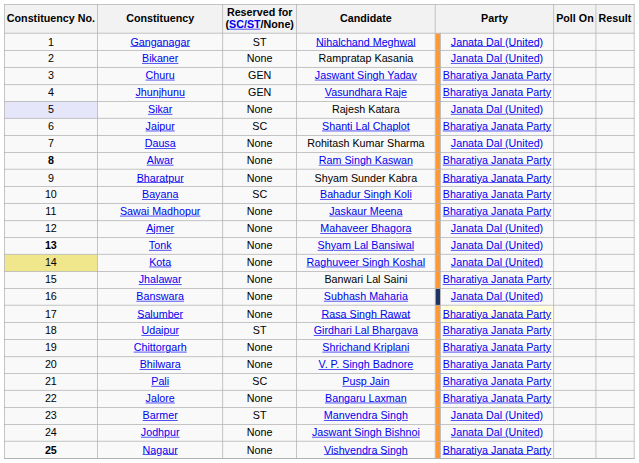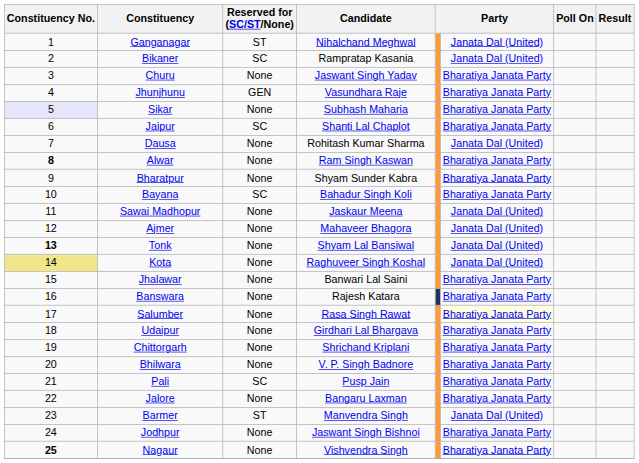 <table class="wikitable sortable" style="text-align:center">
 <tr>
 <th>Constituency No.</th>
 <th style="width:180px;">Constituency</th>
 <th>Reserved for<br>(<a href='#'>SC/ST</a>/None)</th>
 <th style="width:200px;">Candidate</th>
 <th colspan="2">Party</th>
 <th>Poll On</th>
 <th>Result</th>
 </tr>
 <tr>
 <td>1</td>
 <td><a href='#'>Ganganagar</a></td>
 <td>ST</td>
 <td><a href='#'>Nihalchand Meghwal</a></td>
 <td bgcolor=#FF9933></td>
 <td><a href='#'>Janata Dal (United)</a></td>
 <td></td>
 <td></td>
 </tr>
 <tr>
 <td>2</td>
 <td><a href='#'>Bikaner</a></td>
-<td>None</td>
+<td>SC</td>
 <td>Rampratap Kasania</td>
 <td bgcolor=#FF9933></td>
 <td><a href='#'>Janata Dal (United)</a></td>
 <td></td>
 <td></td>
 </tr>
 <tr>
 <td>3</td>
 <td><a href='#'>Churu</a></td>
-<td>GEN</td>
+<td>None</td>
 <td><a href='#'>Jaswant Singh Yadav</a></td>
 <td bgcolor=#FF9933></td>
 <td><a href='#'>Bharatiya Janata Party</a></td>
 <td></td>
 <td></td>
 </tr>
 <tr>
 <td>4</td>
 <td><a href='#'>Jhunjhunu</a></td>
 <td>GEN</td>
 <td><a href='#'>Vasundhara Raje</a></td>
 <td bgcolor=#FF9933></td>
 <td><a href='#'>Bharatiya Janata Party</a></td>
 <td></td>
 <td></td>
 </tr>
 <tr>
 <td style="background: lavender;">5</td>
 <td><a href='#'>Sikar</a></td>
 <td>None</td>
-<td>Rajesh Katara</td>
+<td><a href='#'>Subhash Maharia</a></td>
 <td bgcolor=#FF9933></td>
-<td><a href='#'>Janata Dal (United)</a></td>
+<td><a href='#'>Bharatiya Janata Party</a></td>
 <td></td>
 <td></td>
 </tr>
 <tr>
 <td>6</td>
 <td><a href='#'>Jaipur</a></td>
 <td>SC</td>
 <td><a href='#'>Shanti Lal Chaplot</a></td>
 <td bgcolor=#FF9933></td>
 <td><a href='#'>Bharatiya Janata Party</a></td>
 <td></td>
 <td></td>
 </tr>
 <tr>
 <td>7</td>
 <td><a href='#'>Dausa</a></td>
 <td>None</td>
 <td>Rohitash Kumar Sharma</td>
 <td bgcolor=#FF9933></td>
 <td><a href='#'>Janata Dal (United)</a></td>
 <td></td>
 <td></td>
 </tr>
 <tr>
 <td><strong>8</strong></td>
 <td><a href='#'>Alwar</a></td>
 <td>None</td>
 <td><a href='#'>Ram Singh Kaswan</a></td>
 <td bgcolor=#FF9933></td>
 <td><a href='#'>Bharatiya Janata Party</a></td>
 <td></td>
 <td></td>
 </tr>
 <tr>
 <td>9</td>
 <td><a href='#'>Bharatpur</a></td>
 <td>None</td>
 <td>Shyam Sunder Kabra</td>
 <td bgcolor=#FF9933></td>
 <td><a href='#'>Bharatiya Janata Party</a></td>
 <td></td>
 <td></td>
 </tr>
 <tr>
 <td>10</td>
 <td><a href='#'>Bayana</a></td>
 <td>SC</td>
 <td><a href='#'>Bahadur Singh Koli</a></td>
 <td bgcolor=#FF9933></td>
 <td><a href='#'>Bharatiya Janata Party</a></td>
 <td></td>
 <td></td>
 </tr>
 <tr>
 <td>11</td>
 <td><a href='#'>Sawai Madhopur</a></td>
 <td>None</td>
 <td><a href='#'>Jaskaur Meena</a></td>
 <td bgcolor=#FF9933></td>
-<td><a href='#'>Bharatiya Janata Party</a></td>
+<td><a href='#'>Janata Dal (United)</a></td>
 <td></td>
 <td></td>
 </tr>
 <tr>
 <td>12</td>
 <td><a href='#'>Ajmer</a></td>
 <td>None</td>
 <td><a href='#'>Mahaveer Bhagora</a></td>
 <td bgcolor=#FF9933></td>
 <td><a href='#'>Janata Dal (United)</a></td>
 <td></td>
 <td></td>
 </tr>
 <tr>
 <td><strong>13</strong></td>
 <td><a href='#'>Tonk</a></td>
 <td>None</td>
 <td><a href='#'>Shyam Lal Bansiwal</a></td>
 <td bgcolor=#FF9933></td>
 <td><a href='#'>Janata Dal (United)</a></td>
 <td></td>
 <td></td>
 </tr>
 <tr>
 <td style="background: khaki;">14</td>
 <td><a href='#'>Kota</a></td>
 <td>None</td>
 <td><a href='#'>Raghuveer Singh Koshal</a></td>
 <td bgcolor=#FF9933></td>
 <td><a href='#'>Janata Dal (United)</a></td>
 <td></td>
 <td></td>
 </tr>
 <tr>
 <td>15</td>
 <td><a href='#'>Jhalawar</a></td>
 <td>None</td>
 <td>Banwari Lal Saini</td>
 <td bgcolor=#FF9933></td>
 <td><a href='#'>Bharatiya Janata Party</a></td>
 <td></td>
 <td></td>
 </tr>
 <tr>
 <td>16</td>
 <td><a href='#'>Banswara</a></td>
 <td>None</td>
-<td><a href='#'>Subhash Maharia</a></td>
+<td>Rajesh Katara</td>
 <td bgcolor=#1D3463></td>
-<td><a href='#'>Janata Dal (United)</a></td>
+<td><a href='#'>Bharatiya Janata Party</a></td>
 <td></td>
 <td></td>
 </tr>
 <tr>
 <td>17</td>
 <td><a href='#'>Salumber</a></td>
 <td>None</td>
 <td><a href='#'>Rasa Singh Rawat</a></td>
 <td bgcolor=#FF9933></td>
 <td style="background: lightyellow;"><a href='#'>Bharatiya Janata Party</a></td>
 <td></td>
 <td></td>
 </tr>
 <tr>
 <td>18</td>
 <td><a href='#'>Udaipur</a></td>
-<td>ST</td>
+<td>None</td>
 <td><a href='#'>Girdhari Lal Bhargava</a></td>
 <td bgcolor=#FF9933></td>
 <td><a href='#'>Bharatiya Janata Party</a></td>
 <td></td>
 <td></td>
 </tr>
 <tr>
 <td>19</td>
 <td><a href='#'>Chittorgarh</a></td>
 <td>None</td>
 <td><a href='#'>Shrichand Kriplani</a></td>
 <td bgcolor=#FF9933></td>
 <td><a href='#'>Bharatiya Janata Party</a></td>
 <td></td>
 <td></td>
 </tr>
 <tr>
 <td>20</td>
 <td><a href='#'>Bhilwara</a></td>
 <td>None</td>
 <td><a href='#'>V. P. Singh Badnore</a></td>
 <td bgcolor=#FF9933></td>
 <td><a href='#'>Bharatiya Janata Party</a></td>
 <td></td>
 <td></td>
 </tr>
 <tr>
 <td>21</td>
 <td><a href='#'>Pali</a></td>
 <td>SC</td>
 <td><a href='#'>Pusp Jain</a></td>
 <td bgcolor=#FF9933></td>
 <td><a href='#'>Bharatiya Janata Party</a></td>
 <td></td>
 <td></td>
 </tr>
 <tr>
 <td>22</td>
 <td><a href='#'>Jalore</a></td>
 <td>None</td>
 <td><a href='#'>Bangaru Laxman</a></td>
 <td bgcolor=#FF9933></td>
 <td><a href='#'>Bharatiya Janata Party</a></td>
 <td></td>
 <td></td>
 </tr>
 <tr>
 <td>23</td>
 <td><a href='#'>Barmer</a></td>
 <td>ST</td>
 <td><a href='#'>Manvendra Singh</a></td>
 <td bgcolor=#FF9933></td>
 <td><a href='#'>Janata Dal (United)</a></td>
 <td></td>
 <td></td>
 </tr>
 <tr>
 <td>24</td>
 <td><a href='#'>Jodhpur</a></td>
 <td>None</td>
 <td><a href='#'>Jaswant Singh Bishnoi</a></td>
 <td bgcolor=#FF9933></td>
-<td><a href='#'>Janata Dal (United)</a></td>
+<td><a href='#'>Bharatiya Janata Party</a></td>
 <td></td>
 <td></td>
 </tr>
 <tr>
 <td><strong>25</strong></td>
 <td><a href='#'>Nagaur</a></td>
 <td>None</td>
 <td><a href='#'>Vishvendra Singh</a></td>
 <td bgcolor=#FF9933></td>
 <td><a href='#'>Bharatiya Janata Party</a></td>
 <td></td>
 <td></td>
 </tr>
 <tr>
 </tr>
 </table>
